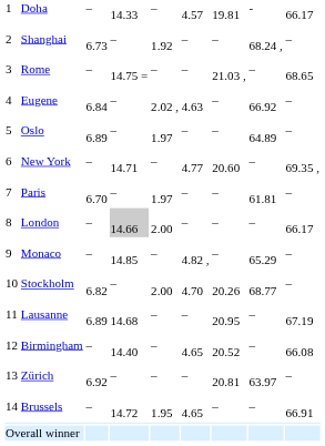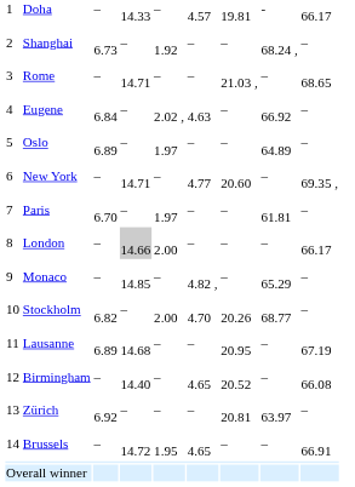 <table>
 <tr>
 <td>1</td>
 <td align=left><a href='#'>Doha</a></td>
 <td>–</td>
 <td><br>14.33</td>
 <td>–</td>
 <td><br>4.57 </td>
 <td><br>19.81 </td>
 <td>-</td>
 <td><br>66.17</td>
 </tr>
 <tr>
 <td>2</td>
 <td align=left><a href='#'>Shanghai</a></td>
 <td><br>6.73 </td>
 <td>–</td>
 <td><br>1.92</td>
 <td>–</td>
 <td>–</td>
 <td><br>68.24 , </td>
 <td>–</td>
 </tr>
 <tr>
 <td>3</td>
 <td align=left><a href='#'>Rome</a></td>
 <td>–</td>
-<td><br> 14.75 =</td>
+<td><br> 14.71 </td>
 <td>–</td>
 <td>–</td>
 <td><br> 21.03 , </td>
 <td>–</td>
 <td><br> 68.65 </td>
 </tr>
 <tr>
 <td>4</td>
 <td align=left><a href='#'>Eugene</a></td>
 <td><br> 6.84 </td>
 <td>–</td>
 <td><br> 2.02 , </td>
 <td><br>4.63 </td>
 <td>–</td>
 <td><br>66.92 </td>
 <td>–</td>
 </tr>
 <tr>
 <td>5</td>
 <td align=left><a href='#'>Oslo</a></td>
 <td><br> 6.89</td>
 <td>–</td>
 <td><br> 1.97</td>
 <td>–</td>
 <td>–</td>
 <td><br> 64.89</td>
 <td>–</td>
 </tr>
 <tr>
 <td>6</td>
 <td align=left><a href='#'>New York</a></td>
 <td>–</td>
 <td><br> 14.71 </td>
 <td>–</td>
 <td><br> 4.77 </td>
 <td><br> 20.60 </td>
 <td>–</td>
 <td><br> 69.35 , </td>
 </tr>
 <tr>
 <td>7</td>
 <td align=left><a href='#'>Paris</a></td>
 <td><br>6.70</td>
 <td>–</td>
 <td><br>1.97</td>
 <td>–</td>
 <td>–</td>
 <td><br>61.81</td>
 <td>–</td>
 </tr>
 <tr>
 <td>8</td>
 <td align=left><a href='#'>London</a></td>
 <td>–</td>
 <td style="background:#ccc;"><br>14.66</td>
 <td><br>2.00</td>
 <td>–</td>
 <td>–</td>
 <td>–</td>
 <td><br>66.17 </td>
 </tr>
 <tr>
 <td>9</td>
 <td align=left><a href='#'>Monaco</a></td>
 <td>–</td>
 <td><br>14.85</td>
 <td>–</td>
 <td><br>4.82 , </td>
 <td>–</td>
 <td><br>65.29</td>
 <td>–</td>
 </tr>
 <tr>
 <td>10</td>
 <td align=left><a href='#'>Stockholm</a></td>
 <td><br>6.82</td>
 <td>–</td>
 <td><br>2.00</td>
 <td><br>4.70</td>
 <td><br>20.26</td>
 <td><br>68.77</td>
 <td>–</td>
 </tr>
 <tr>
 <td>11</td>
 <td align=left><a href='#'>Lausanne</a></td>
 <td><br>6.89</td>
 <td><br>14.68</td>
 <td>–</td>
 <td>–</td>
 <td><br>20.95 </td>
 <td>–</td>
 <td><br>67.19</td>
 </tr>
 <tr>
 <td>12</td>
 <td align=left><a href='#'>Birmingham</a></td>
 <td>–</td>
 <td><br> 14.40</td>
 <td>–</td>
 <td><br>4.65</td>
 <td><br>20.52</td>
 <td>–</td>
 <td><br>66.08 </td>
 </tr>
 <tr>
 <td>13</td>
 <td align=left><a href='#'>Zürich</a></td>
 <td><br>6.92</td>
 <td>–</td>
 <td>–</td>
 <td>–</td>
 <td><br> 20.81 </td>
 <td><br>63.97</td>
 <td>–</td>
 </tr>
 <tr>
 <td>14</td>
 <td align=left><a href='#'>Brussels</a></td>
 <td>–</td>
 <td><br>14.72</td>
 <td><br>1.95</td>
 <td><br>4.65</td>
 <td>–</td>
 <td>–</td>
 <td><br>66.91</td>
 </tr>
 <tr>
 <td colspan="9" style="background:#daefff;"></td>
 </tr>
 <tr style="background:#daefff;">
 <td colspan="2">Overall winner</td>
 <td></td>
 <td></td>
 <td></td>
 <td></td>
 <td></td>
 <td></td>
 <td></td>
 </tr>
 </table>
